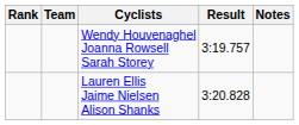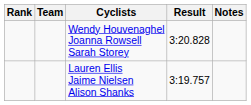 <table class="wikitable sortable" style="text-align:center;">
 <tr>
 <th>Rank</th>
 <th>Team</th>
 <th class="unsortable">Cyclists</th>
 <th>Result</th>
 <th class="unsortable">Notes</th>
 </tr>
 <tr>
 <td></td>
 <td align="left"></td>
 <td align="left"><a href='#'>Wendy Houvenaghel</a><br><a href='#'>Joanna Rowsell</a><br><a href='#'>Sarah Storey</a></td>
-<td>3:19.757</td>
+<td>3:20.828</td>
 <td></td>
 </tr>
 <tr>
 <td></td>
 <td align="left"></td>
 <td align="left"><a href='#'>Lauren Ellis</a><br><a href='#'>Jaime Nielsen</a><br><a href='#'>Alison Shanks</a></td>
-<td>3:20.828</td>
+<td>3:19.757</td>
 <td></td>
 </tr>
 </table>
